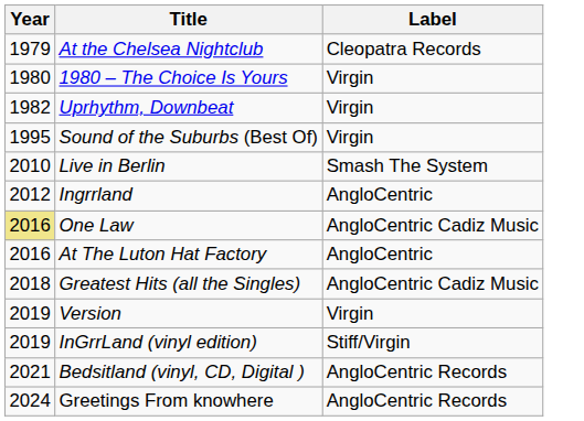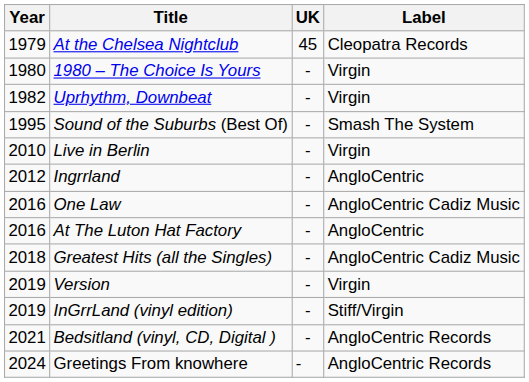 <table class="wikitable">
 <tr>
 <th style="text-align: center;">Year</th>
 <th style="text-align: center;">Title</th>
+<th style="text-align: center;">UK</th>
 <th style="text-align: center;">Label</th>
 </tr>
 <tr>
 <td style="text-align: center;">1979</td>
 <td><em><a href='#'>At the Chelsea Nightclub</a></em></td>
+<td style="text-align: center;">45</td>
 <td>Cleopatra Records</td>
 </tr>
 <tr>
 <td style="text-align: center;">1980</td>
 <td><em><a href='#'>1980&nbsp;– The Choice Is Yours</a></em></td>
+<td style="text-align: center;">-</td>
 <td>Virgin</td>
 </tr>
 <tr>
 <td style="text-align: center;">1982</td>
 <td><em><a href='#'>Uprhythm, Downbeat</a></em></td>
+<td style="text-align: center;">-</td>
 <td>Virgin</td>
 </tr>
 <tr>
 <td style="text-align: center;">1995</td>
 <td><em>Sound of the Suburbs</em> (Best Of)</td>
-<td>Virgin</td>
+<td style="text-align: center;">-</td>
+<td>Smash The System</td>
 </tr>
 <tr>
 <td style="text-align: center;">2010</td>
 <td><em>Live in Berlin</em></td>
-<td>Smash The System</td>
+<td style="text-align: center;">-</td>
+<td>Virgin</td>
 </tr>
 <tr>
 <td style="text-align: center;">2012</td>
 <td><em>Ingrrland</em></td>
+<td style="text-align: center;">-</td>
 <td>AngloCentric</td>
 </tr>
 <tr>
-<td style="background: khaki; text-align: center;">2016</td>
+<td style="text-align: center;">2016</td>
 <td><em>One Law</em></td>
+<td style="text-align: center;">-</td>
 <td>AngloCentric Cadiz Music</td>
 </tr>
 <tr>
 <td style="text-align: center;">2016</td>
 <td><em>At The Luton Hat Factory</em></td>
+<td style="text-align: center;">-</td>
 <td>AngloCentric</td>
 </tr>
 <tr>
 <td style="text-align: center;">2018</td>
 <td><em>Greatest Hits (all the Singles)</em></td>
+<td style="text-align: center;">-</td>
 <td>AngloCentric Cadiz Music</td>
 </tr>
 <tr>
 <td style="text-align: center;">2019</td>
 <td><em>Version</em></td>
+<td style="text-align: center;">-</td>
 <td>Virgin</td>
 </tr>
 <tr>
 <td style="text-align: center;">2019</td>
 <td><em>InGrrLand (vinyl edition)</em></td>
+<td style="text-align: center;">-</td>
 <td>Stiff/Virgin</td>
 </tr>
 <tr>
 <td style="text-align: center;">2021</td>
 <td><em>Bedsitland (vinyl, CD, Digital )</em></td>
+<td style="text-align: center;">-</td>
 <td>AngloCentric Records</td>
 </tr>
 <tr>
 <td>2024</td>
 <td>Greetings From knowhere</td>
+<td>-</td>
 <td>AngloCentric Records</td>
 </tr>
 </table>
